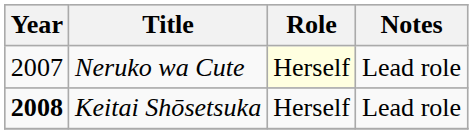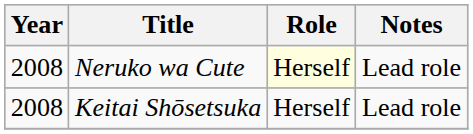 <table class="wikitable sortable">
 <tr>
 <th>Year</th>
 <th>Title</th>
 <th>Role</th>
 <th class="unsortable">Notes</th>
 </tr>
 <tr>
-<td>2007</td>
+<td>2008</td>
 <td><em>Neruko wa Cute</em></td>
 <td style="background: lightyellow;">Herself</td>
 <td>Lead role</td>
 </tr>
 <tr>
-<td><strong>2008</strong></td>
+<td>2008</td>
 <td><em>Keitai Shōsetsuka</em></td>
 <td>Herself</td>
 <td>Lead role</td>
 </tr>
 <tr>
 </tr>
 </table>
